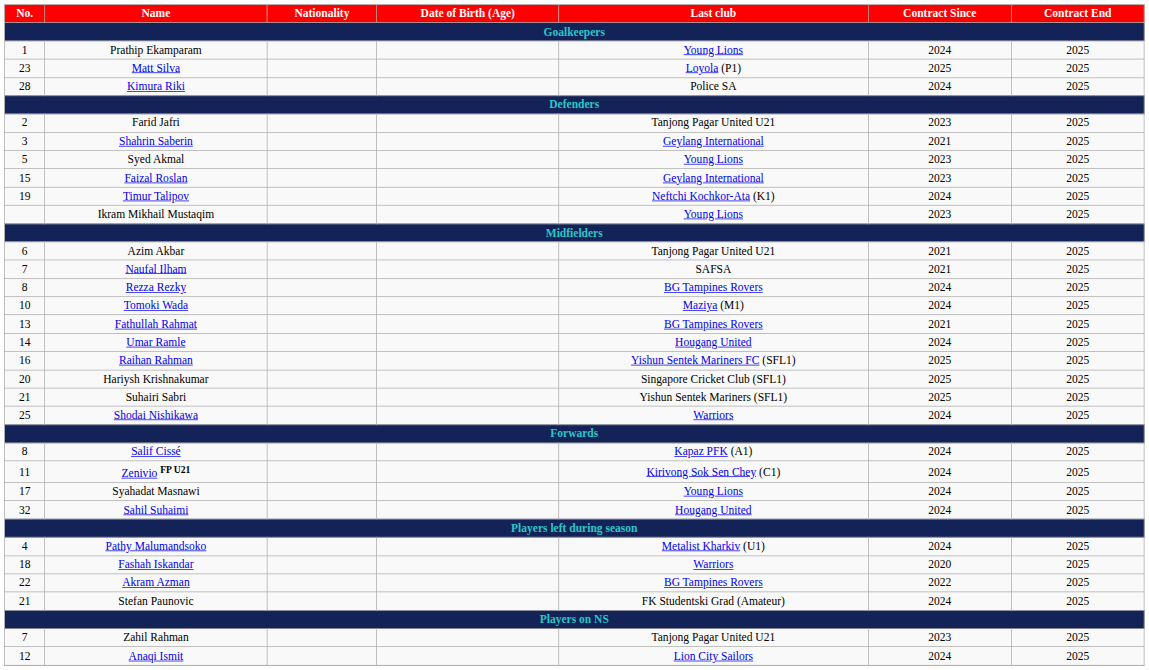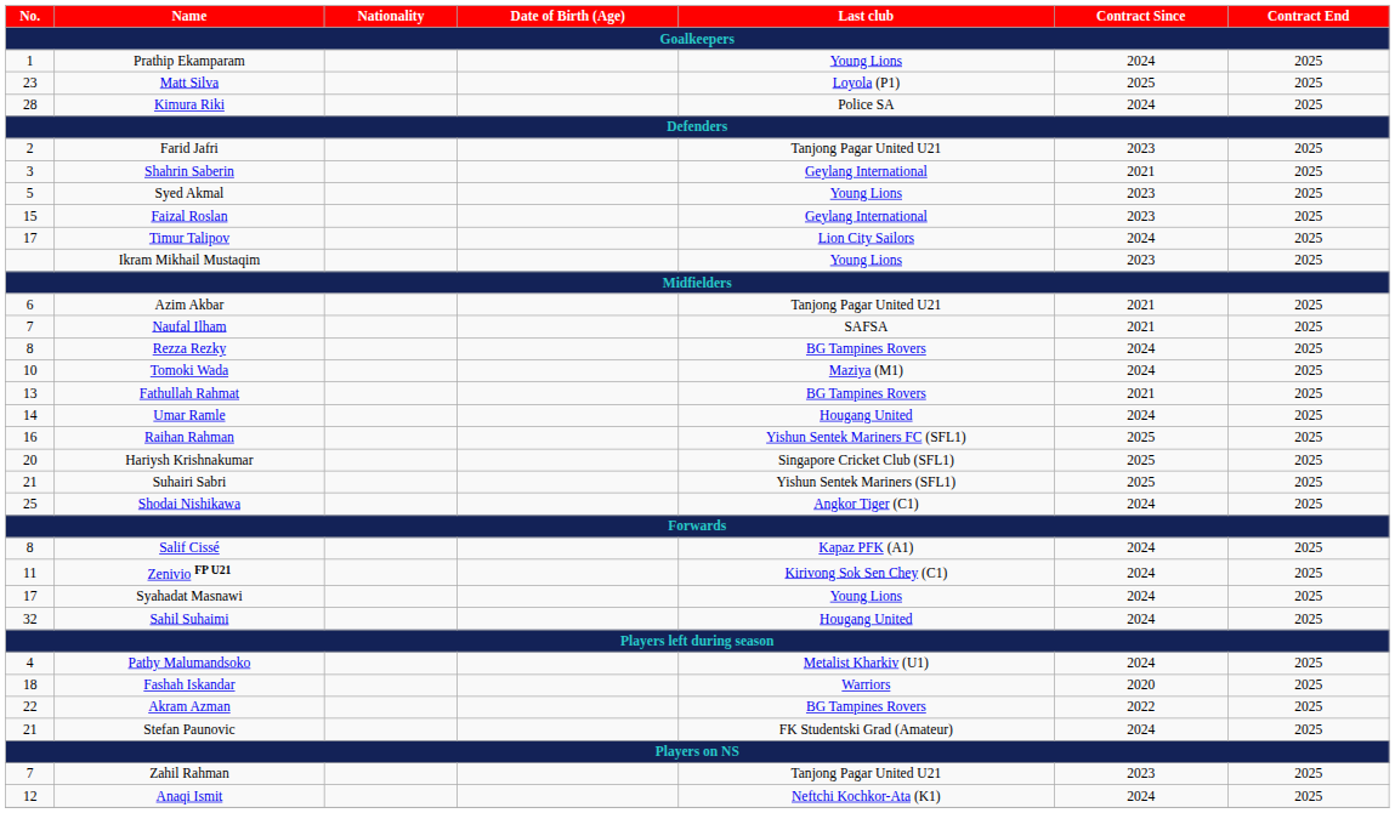 <table class="wikitable" style="text-align:center; font-size:100%; width:100%;">
 <tr>
 <th style="background:red; color:white; text-align:center;">No.</th>
 <th style="background:red; color:white; text-align:center;">Name</th>
 <th style="background:red; color:white; text-align:center;">Nationality</th>
 <th style="background:red; color:white; text-align:center;">Date of Birth (Age)</th>
 <th style="background:red; color:white; text-align:center;">Last club</th>
 <th style="background:red; color:white; text-align:center;">Contract Since</th>
 <th style="background:red; color:white; text-align:center;">Contract End</th>
 </tr>
 <tr>
 <th colspan="8" style="background:#132257; color:#28C8C8; text-align:center;">Goalkeepers</th>
 </tr>
 <tr>
 <td>1</td>
 <td>Prathip Ekamparam</td>
 <td></td>
 <td></td>
 <td> <a href='#'>Young Lions</a></td>
 <td>2024</td>
 <td>2025</td>
 </tr>
 <tr>
 <td>23</td>
 <td><a href='#'>Matt Silva</a></td>
 <td></td>
 <td></td>
 <td> <a href='#'>Loyola</a> (P1)</td>
 <td>2025</td>
 <td>2025</td>
 </tr>
 <tr>
 <td>28</td>
 <td><a href='#'>Kimura Riki</a></td>
 <td></td>
 <td></td>
 <td> Police SA</td>
 <td>2024</td>
 <td>2025</td>
 </tr>
 <tr>
 <th colspan="8" style="background:#132257; color:#28C8C8; text-align:center;">Defenders</th>
 </tr>
 <tr>
 <td>2</td>
 <td>Farid Jafri</td>
 <td></td>
 <td></td>
 <td> Tanjong Pagar United U21</td>
 <td>2023</td>
 <td>2025</td>
 </tr>
 <tr>
 <td>3</td>
 <td><a href='#'>Shahrin Saberin</a></td>
 <td></td>
 <td></td>
 <td> <a href='#'>Geylang International</a></td>
 <td>2021</td>
 <td>2025</td>
 </tr>
 <tr>
 <td>5</td>
 <td>Syed Akmal</td>
 <td></td>
 <td></td>
 <td> <a href='#'>Young Lions</a></td>
 <td>2023</td>
 <td>2025</td>
 </tr>
 <tr>
 <td>15</td>
 <td><a href='#'>Faizal Roslan</a></td>
 <td></td>
 <td></td>
 <td> <a href='#'>Geylang International</a></td>
 <td>2023</td>
 <td>2025</td>
 </tr>
 <tr>
-<td>19</td>
+<td>17</td>
 <td><a href='#'>Timur Talipov</a></td>
 <td></td>
 <td></td>
-<td> <a href='#'>Neftchi Kochkor-Ata</a> (K1)</td>
+<td> <a href='#'>Lion City Sailors</a></td>
 <td>2024</td>
 <td>2025</td>
 </tr>
 <tr>
 <td></td>
 <td>Ikram Mikhail Mustaqim</td>
 <td></td>
 <td></td>
 <td> <a href='#'>Young Lions</a></td>
 <td>2023</td>
 <td>2025</td>
 </tr>
 <tr>
 <th colspan="8" style="background:#132257; color:#28C8C8; text-align:center;">Midfielders</th>
 </tr>
 <tr>
 <td>6</td>
 <td>Azim Akbar</td>
 <td></td>
 <td></td>
 <td> Tanjong Pagar United U21</td>
 <td>2021</td>
 <td>2025</td>
 </tr>
 <tr>
 <td>7</td>
 <td><a href='#'>Naufal Ilham</a></td>
 <td></td>
 <td></td>
 <td> SAFSA</td>
 <td>2021</td>
 <td>2025</td>
 </tr>
 <tr>
 <td>8</td>
 <td><a href='#'>Rezza Rezky</a></td>
 <td></td>
 <td></td>
 <td> <a href='#'>BG Tampines Rovers</a></td>
 <td>2024</td>
 <td>2025</td>
 </tr>
 <tr>
 <td>10</td>
 <td><a href='#'>Tomoki Wada</a></td>
 <td></td>
 <td></td>
 <td> <a href='#'>Maziya</a> (M1)</td>
 <td>2024</td>
 <td>2025</td>
 </tr>
 <tr>
 <td>13</td>
 <td><a href='#'>Fathullah Rahmat</a></td>
 <td></td>
 <td></td>
 <td> <a href='#'>BG Tampines Rovers</a></td>
 <td>2021</td>
 <td>2025</td>
 </tr>
 <tr>
 <td>14</td>
 <td><a href='#'>Umar Ramle</a></td>
 <td></td>
 <td></td>
 <td> <a href='#'>Hougang United</a></td>
 <td>2024</td>
 <td>2025</td>
 </tr>
 <tr>
 <td>16</td>
 <td><a href='#'>Raihan Rahman</a></td>
 <td></td>
 <td></td>
 <td> <a href='#'>Yishun Sentek Mariners FC</a> (SFL1)</td>
 <td>2025</td>
 <td>2025</td>
 </tr>
 <tr>
 <td>20</td>
 <td>Hariysh Krishnakumar</td>
 <td></td>
 <td></td>
 <td> Singapore Cricket Club (SFL1)</td>
 <td>2025</td>
 <td>2025</td>
 </tr>
 <tr>
 <td>21</td>
 <td>Suhairi Sabri</td>
 <td></td>
 <td></td>
 <td> Yishun Sentek Mariners (SFL1)</td>
 <td>2025</td>
 <td>2025</td>
 </tr>
 <tr>
 <td>25</td>
 <td><a href='#'>Shodai Nishikawa</a></td>
 <td></td>
 <td></td>
-<td> <a href='#'>Warriors</a></td>
+<td> <a href='#'>Angkor Tiger</a> (C1)</td>
 <td>2024</td>
 <td>2025</td>
 </tr>
 <tr>
 <th colspan="8" style="background:#132257; color:#28C8C8; text-align:center;">Forwards</th>
 </tr>
 <tr>
 <td>8</td>
 <td><a href='#'>Salif Cissé</a></td>
 <td></td>
 <td></td>
 <td> <a href='#'>Kapaz PFK</a> (A1)</td>
 <td>2024</td>
 <td>2025</td>
 </tr>
 <tr>
 <td>11</td>
 <td><a href='#'>Zenivio</a> <sup><strong>FP U21</strong></sup></td>
 <td></td>
 <td></td>
 <td> <a href='#'>Kirivong Sok Sen Chey</a> (C1)</td>
 <td>2024</td>
 <td>2025</td>
 </tr>
 <tr>
 <td>17</td>
 <td>Syahadat Masnawi</td>
 <td></td>
 <td></td>
 <td> <a href='#'>Young Lions</a></td>
 <td>2024</td>
 <td>2025</td>
 </tr>
 <tr>
 <td>32</td>
 <td><a href='#'>Sahil Suhaimi</a></td>
 <td></td>
 <td></td>
 <td> <a href='#'>Hougang United</a></td>
 <td>2024</td>
 <td>2025</td>
 </tr>
 <tr>
 <th colspan="8" style="background:#132257; color:#28C8C8; text-align:center;">Players left during season</th>
 </tr>
 <tr>
 <td>4</td>
 <td><a href='#'>Pathy Malumandsoko</a></td>
 <td></td>
 <td></td>
 <td> <a href='#'>Metalist Kharkiv</a> (U1)</td>
 <td>2024</td>
 <td>2025</td>
 </tr>
 <tr>
 <td>18</td>
 <td><a href='#'>Fashah Iskandar</a></td>
 <td></td>
 <td></td>
 <td> <a href='#'>Warriors</a></td>
 <td>2020</td>
 <td>2025</td>
 </tr>
 <tr>
 <td>22</td>
 <td><a href='#'>Akram Azman</a></td>
 <td></td>
 <td></td>
 <td> <a href='#'>BG Tampines Rovers</a></td>
 <td>2022</td>
 <td>2025</td>
 </tr>
 <tr>
 <td>21</td>
 <td>Stefan Paunovic</td>
 <td></td>
 <td></td>
 <td> FK Studentski Grad (Amateur)</td>
 <td>2024</td>
 <td>2025</td>
 </tr>
 <tr>
 <th colspan="8" style="background:#132257; color:#28C8C8; text-align:center;">Players on NS</th>
 </tr>
 <tr>
 <td>7</td>
 <td>Zahil Rahman</td>
 <td></td>
 <td></td>
 <td> Tanjong Pagar United U21</td>
 <td>2023</td>
 <td>2025</td>
 </tr>
 <tr>
 <td>12</td>
 <td><a href='#'>Anaqi Ismit</a></td>
 <td></td>
 <td></td>
-<td> <a href='#'>Lion City Sailors</a></td>
+<td> <a href='#'>Neftchi Kochkor-Ata</a> (K1)</td>
 <td>2024</td>
 <td>2025</td>
 </tr>
 <tr>
 </tr>
 </table>
